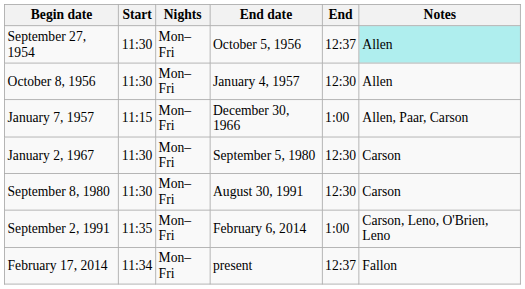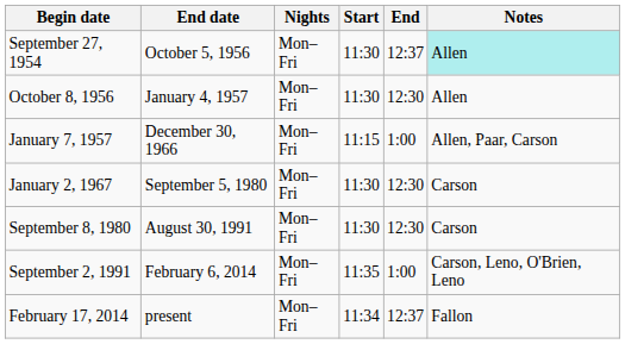 <table class="wikitable">
 <tr>
 <th>Begin date</th>
+<th>End date</th>
+<th>Nights</th>
 <th>Start</th>
-<th>Nights</th>
-<th>End date</th>
 <th>End</th>
 <th>Notes</th>
 </tr>
 <tr>
 <td>September 27, 1954</td>
+<td>October 5, 1956</td>
+<td>Mon–Fri</td>
 <td>11:30</td>
-<td>Mon–Fri</td>
-<td>October 5, 1956</td>
 <td>12:37</td>
 <td style="background: paleturquoise;">Allen</td>
 </tr>
 <tr>
 <td>October 8, 1956</td>
+<td>January 4, 1957</td>
+<td>Mon–Fri</td>
 <td>11:30</td>
-<td>Mon–Fri</td>
-<td>January 4, 1957</td>
 <td>12:30</td>
 <td>Allen</td>
 </tr>
 <tr>
 <td>January 7, 1957</td>
+<td>December 30, 1966</td>
+<td>Mon–Fri</td>
 <td>11:15</td>
-<td>Mon–Fri</td>
-<td>December 30, 1966</td>
 <td>1:00</td>
 <td>Allen, Paar, Carson</td>
 </tr>
 <tr>
 <td>January 2, 1967</td>
+<td>September 5, 1980</td>
+<td>Mon–Fri</td>
 <td>11:30</td>
-<td>Mon–Fri</td>
-<td>September 5, 1980</td>
 <td>12:30</td>
 <td>Carson</td>
 </tr>
 <tr>
 <td>September 8, 1980</td>
+<td>August 30, 1991</td>
+<td>Mon–Fri</td>
 <td>11:30</td>
-<td>Mon–Fri</td>
-<td>August 30, 1991</td>
 <td>12:30</td>
 <td>Carson</td>
 </tr>
 <tr>
 <td>September 2, 1991</td>
+<td>February 6, 2014</td>
+<td>Mon–Fri</td>
 <td>11:35</td>
-<td>Mon–Fri</td>
-<td>February 6, 2014</td>
 <td>1:00</td>
 <td>Carson, Leno, O'Brien, Leno</td>
 </tr>
 <tr>
 <td>February 17, 2014</td>
+<td>present</td>
+<td>Mon–Fri</td>
 <td>11:34</td>
-<td>Mon–Fri</td>
-<td>present</td>
 <td>12:37</td>
 <td>Fallon</td>
 </tr>
 </table>
